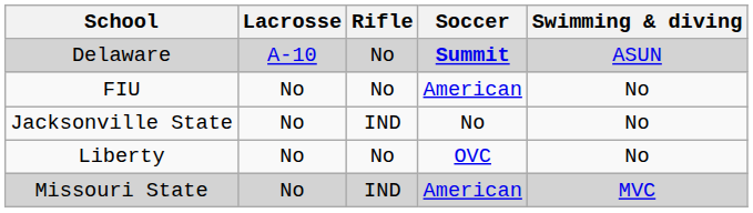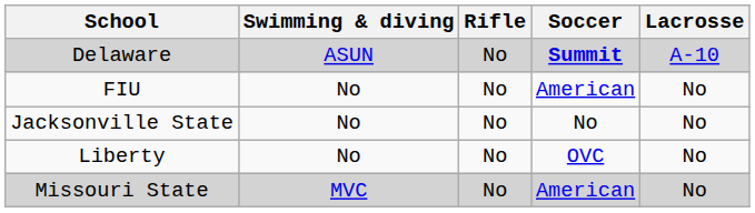 <table class="wikitable" style="text-align:center">
 <tr>
 <th>School</th>
-<th>Lacrosse</th>
+<th>Swimming & diving</th>
 <th>Rifle</th>
 <th>Soccer</th>
-<th>Swimming & diving</th>
+<th>Lacrosse</th>
 </tr>
 <tr bgcolor=lightgray>
 <td>Delaware</td>
-<td><a href='#'>A-10</a></td>
+<td><a href='#'>ASUN</a></td>
 <td>No</td>
 <td><strong><a href='#'>Summit</a></strong></td>
-<td><a href='#'>ASUN</a></td>
+<td><a href='#'>A-10</a></td>
 </tr>
 <tr>
 <td>FIU</td>
 <td>No</td>
 <td>No</td>
 <td><a href='#'>American</a></td>
 <td>No</td>
 </tr>
 <tr>
 <td>Jacksonville State</td>
 <td>No</td>
-<td>IND</td>
+<td>No</td>
 <td>No</td>
 <td>No</td>
 </tr>
 <tr>
 <td>Liberty</td>
 <td>No</td>
 <td>No</td>
 <td><a href='#'>OVC</a></td>
 <td>No</td>
 </tr>
 <tr bgcolor=lightgray>
 <td>Missouri State</td>
+<td><a href='#'>MVC</a></td>
 <td>No</td>
-<td>IND</td>
 <td><a href='#'>American</a></td>
-<td><a href='#'>MVC</a></td>
+<td>No</td>
 </tr>
 </table>
